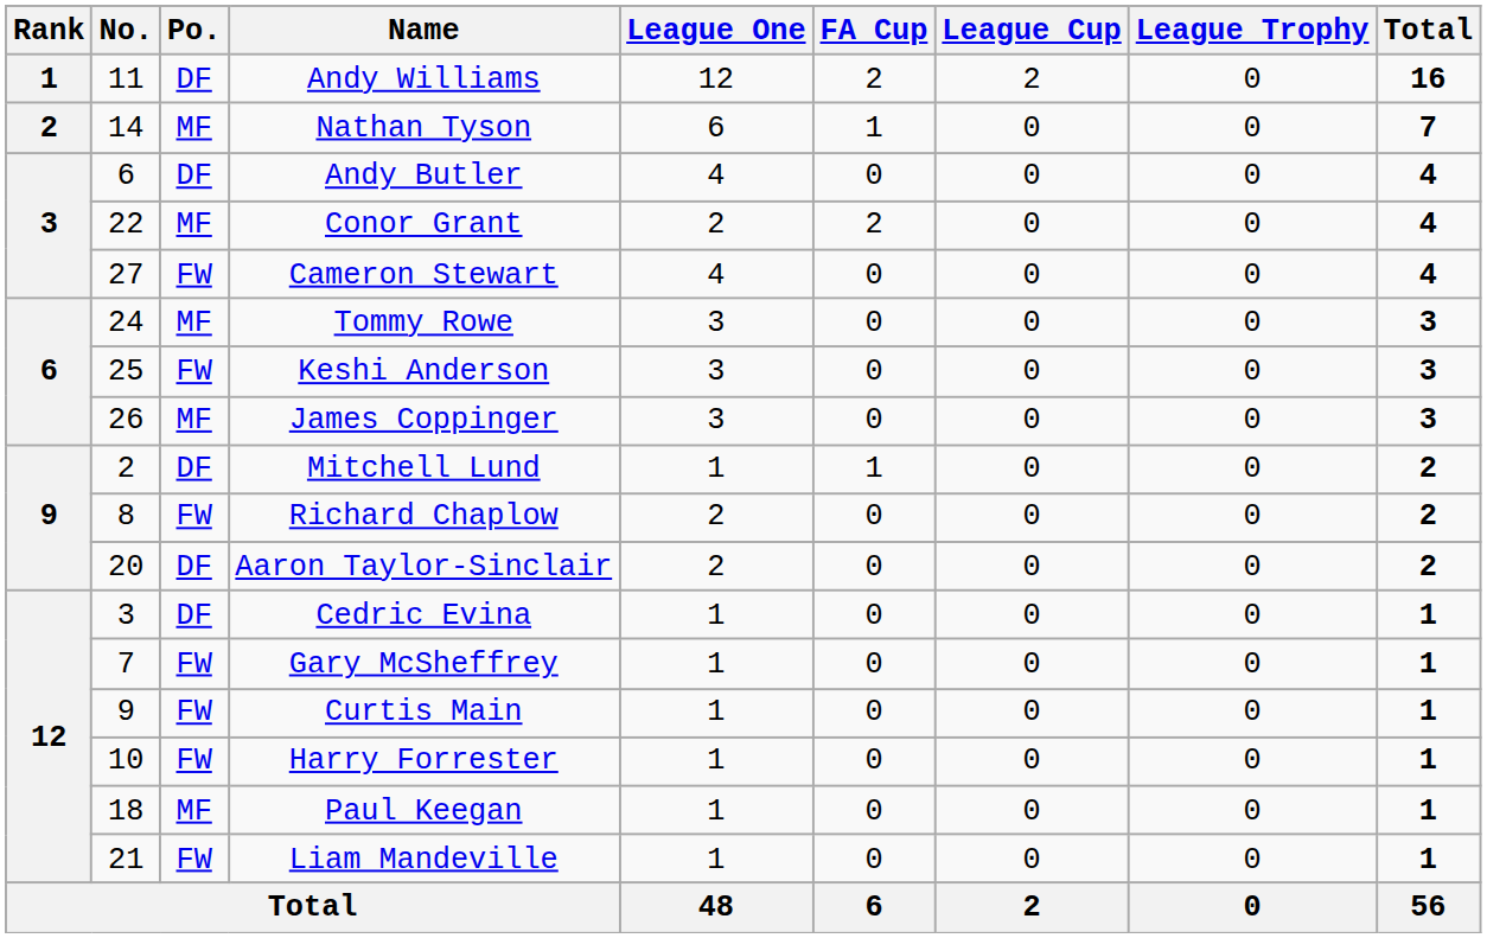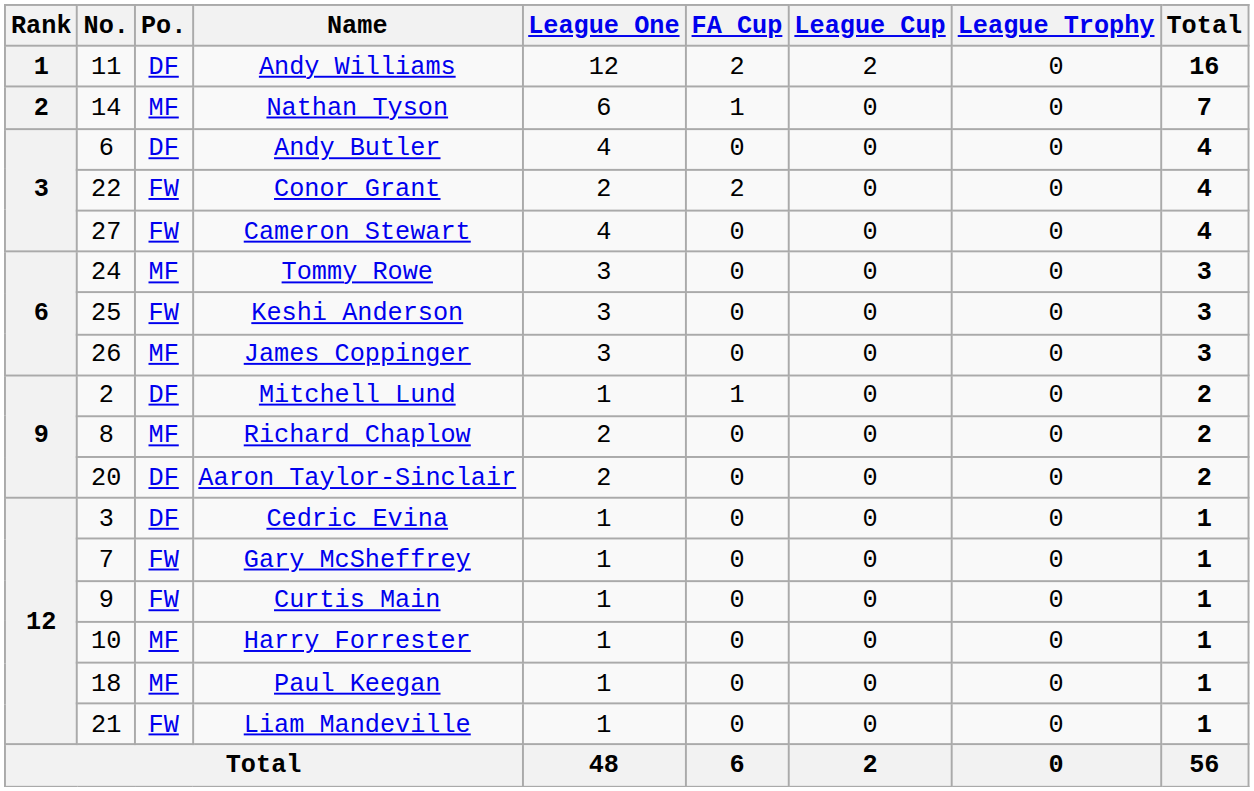 <table class="wikitable" style="text-align: center">
 <tr>
 <th>Rank</th>
 <th>No.</th>
 <th>Po.</th>
 <th>Name</th>
 <th><a href='#'>League One</a></th>
 <th><a href='#'>FA Cup</a></th>
 <th><a href='#'>League Cup</a></th>
 <th><a href='#'>League Trophy</a></th>
 <th>Total</th>
 </tr>
 <tr>
 <th>1</th>
 <td>11</td>
 <td><a href='#'>DF</a></td>
 <td><a href='#'>Andy Williams</a></td>
 <td>12</td>
 <td>2</td>
 <td>2</td>
 <td>0</td>
 <td><strong>16</strong></td>
 </tr>
 <tr>
 <th>2</th>
 <td>14</td>
 <td><a href='#'>MF</a></td>
 <td><a href='#'>Nathan Tyson</a></td>
 <td>6</td>
 <td>1</td>
 <td>0</td>
 <td>0</td>
 <td><strong>7</strong></td>
 </tr>
 <tr>
 <th rowspan="3">3</th>
 <td>6</td>
 <td><a href='#'>DF</a></td>
 <td><a href='#'>Andy Butler</a></td>
 <td>4</td>
 <td>0</td>
 <td>0</td>
 <td>0</td>
 <td><strong>4</strong></td>
 </tr>
 <tr>
 <td>22</td>
-<td><a href='#'>MF</a></td>
+<td><a href='#'>FW</a></td>
 <td><a href='#'>Conor Grant</a></td>
 <td>2</td>
 <td>2</td>
 <td>0</td>
 <td>0</td>
 <td><strong>4</strong></td>
 </tr>
 <tr>
 <td>27</td>
 <td><a href='#'>FW</a></td>
 <td><a href='#'>Cameron Stewart</a></td>
 <td>4</td>
 <td>0</td>
 <td>0</td>
 <td>0</td>
 <td><strong>4</strong></td>
 </tr>
 <tr>
 <th rowspan="3">6</th>
 <td>24</td>
 <td><a href='#'>MF</a></td>
 <td><a href='#'>Tommy Rowe</a></td>
 <td>3</td>
 <td>0</td>
 <td>0</td>
 <td>0</td>
 <td><strong>3</strong></td>
 </tr>
 <tr>
 <td>25</td>
 <td><a href='#'>FW</a></td>
 <td><a href='#'>Keshi Anderson</a></td>
 <td>3</td>
 <td>0</td>
 <td>0</td>
 <td>0</td>
 <td><strong>3</strong></td>
 </tr>
 <tr>
 <td>26</td>
 <td><a href='#'>MF</a></td>
 <td><a href='#'>James Coppinger</a></td>
 <td>3</td>
 <td>0</td>
 <td>0</td>
 <td>0</td>
 <td><strong>3</strong></td>
 </tr>
 <tr>
 <th rowspan="3">9</th>
 <td>2</td>
 <td><a href='#'>DF</a></td>
 <td><a href='#'>Mitchell Lund</a></td>
 <td>1</td>
 <td>1</td>
 <td>0</td>
 <td>0</td>
 <td><strong>2</strong></td>
 </tr>
 <tr>
 <td>8</td>
-<td><a href='#'>FW</a></td>
+<td><a href='#'>MF</a></td>
 <td><a href='#'>Richard Chaplow</a></td>
 <td>2</td>
 <td>0</td>
 <td>0</td>
 <td>0</td>
 <td><strong>2</strong></td>
 </tr>
 <tr>
 <td>20</td>
 <td><a href='#'>DF</a></td>
 <td><a href='#'>Aaron Taylor-Sinclair</a></td>
 <td>2</td>
 <td>0</td>
 <td>0</td>
 <td>0</td>
 <td><strong>2</strong></td>
 </tr>
 <tr>
 <th rowspan="6">12</th>
 <td>3</td>
 <td><a href='#'>DF</a></td>
 <td><a href='#'>Cedric Evina</a></td>
 <td>1</td>
 <td>0</td>
 <td>0</td>
 <td>0</td>
 <td><strong>1</strong></td>
 </tr>
 <tr>
 <td>7</td>
 <td><a href='#'>FW</a></td>
 <td><a href='#'>Gary McSheffrey</a></td>
 <td>1</td>
 <td>0</td>
 <td>0</td>
 <td>0</td>
 <td><strong>1</strong></td>
 </tr>
 <tr>
 <td>9</td>
 <td><a href='#'>FW</a></td>
 <td><a href='#'>Curtis Main</a></td>
 <td>1</td>
 <td>0</td>
 <td>0</td>
 <td>0</td>
 <td><strong>1</strong></td>
 </tr>
 <tr>
 <td>10</td>
-<td><a href='#'>FW</a></td>
+<td><a href='#'>MF</a></td>
 <td><a href='#'>Harry Forrester</a></td>
 <td>1</td>
 <td>0</td>
 <td>0</td>
 <td>0</td>
 <td><strong>1</strong></td>
 </tr>
 <tr>
 <td>18</td>
 <td><a href='#'>MF</a></td>
 <td><a href='#'>Paul Keegan</a></td>
 <td>1</td>
 <td>0</td>
 <td>0</td>
 <td>0</td>
 <td><strong>1</strong></td>
 </tr>
 <tr>
 <td>21</td>
 <td><a href='#'>FW</a></td>
 <td><a href='#'>Liam Mandeville</a></td>
 <td>1</td>
 <td>0</td>
 <td>0</td>
 <td>0</td>
 <td><strong>1</strong></td>
 </tr>
 <tr>
 <th colspan="4">Total</th>
 <th>48</th>
 <th>6</th>
 <th>2</th>
 <th>0</th>
 <th>56</th>
 </tr>
 </table>
